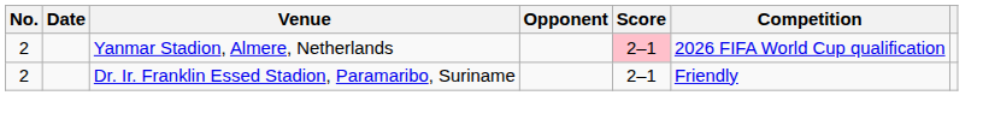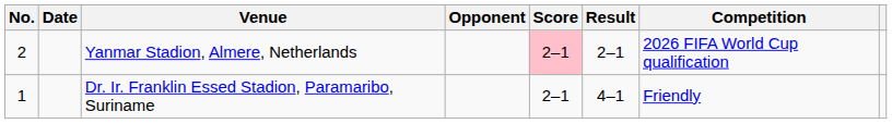 <table class="wikitable sortable">
 <tr>
 <th scope="col">No.</th>
 <th scope="col">Date</th>
 <th scope="col">Venue</th>
 <th scope="col">Opponent</th>
 <th scope="col">Score</th>
+<th scope="col">Result</th>
 <th scope="col">Competition</th>
 <th scope="col" class="unsortable"></th>
 </tr>
 <tr>
 <td style="text-align:center">2</td>
 <td></td>
 <td><a href='#'>Yanmar Stadion</a>, <a href='#'>Almere</a>, Netherlands</td>
 <td></td>
 <td style="background: pink; text-align:center">2–1</td>
+<td style="text-align:center">2–1</td>
 <td><a href='#'>2026 FIFA World Cup qualification</a></td>
 <td></td>
 </tr>
 <tr>
-<td style="text-align:center">2</td>
+<td style="text-align:center">1</td>
 <td></td>
 <td><a href='#'>Dr. Ir. Franklin Essed Stadion</a>, <a href='#'>Paramaribo</a>, Suriname</td>
 <td></td>
 <td style="text-align:center">2–1</td>
+<td style="text-align:center">4–1</td>
 <td><a href='#'>Friendly</a></td>
 <td></td>
 </tr>
 </table>
